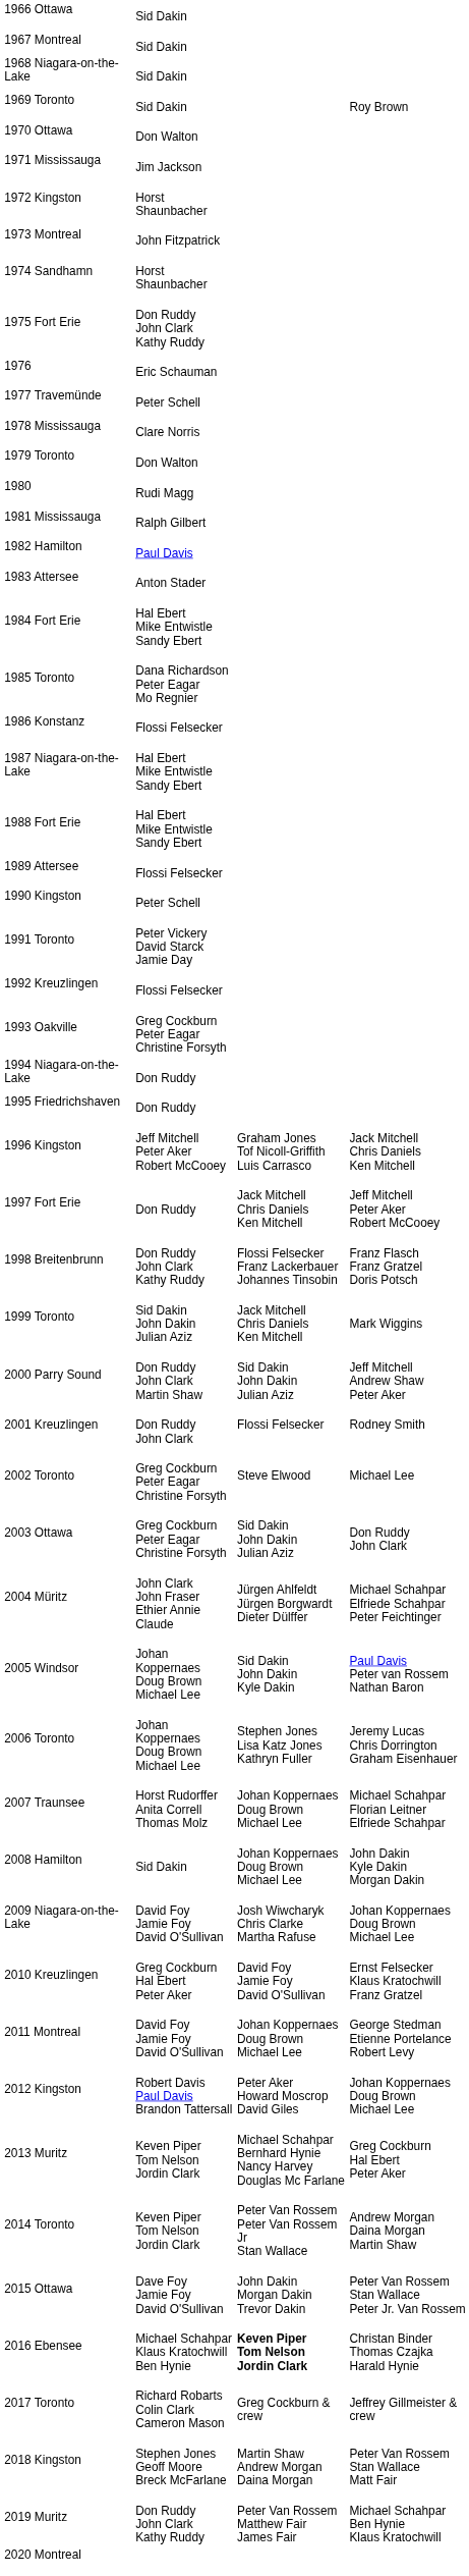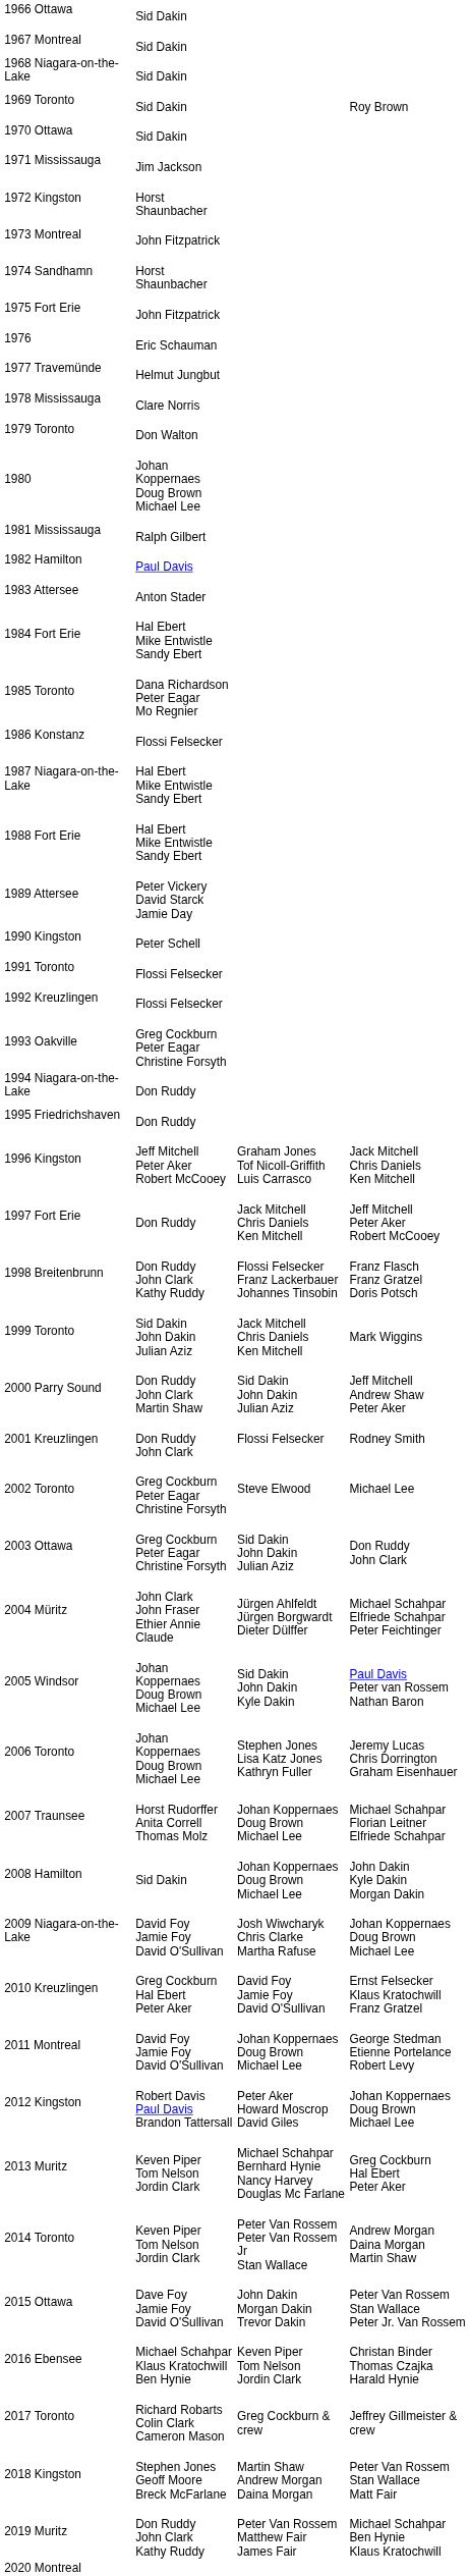 <table>
 <tr>
 <td>1966 Ottawa</td>
 <td><br>Sid Dakin</td>
 <td></td>
 <td></td>
 </tr>
 <tr>
 <td>1967 Montreal</td>
 <td><br>Sid Dakin</td>
 <td></td>
 <td></td>
 </tr>
 <tr>
 <td>1968 Niagara-on-the-Lake</td>
 <td><br>Sid Dakin</td>
 <td></td>
 <td></td>
 </tr>
 <tr>
 <td>1969 Toronto</td>
 <td><br>Sid Dakin</td>
 <td></td>
 <td><br>Roy Brown</td>
 </tr>
 <tr>
 <td>1970 Ottawa</td>
-<td><br>Don Walton</td>
+<td><br>Sid Dakin</td>
 <td></td>
 <td></td>
 </tr>
 <tr>
 <td>1971 Mississauga</td>
 <td><br>Jim Jackson</td>
 <td></td>
 <td></td>
 </tr>
 <tr>
 <td>1972 Kingston</td>
 <td><br>Horst Shaunbacher</td>
 <td></td>
 <td></td>
 </tr>
 <tr>
 <td>1973 Montreal</td>
 <td><br>John Fitzpatrick</td>
 <td></td>
 <td></td>
 </tr>
 <tr>
 <td>1974 Sandhamn</td>
 <td><br>Horst Shaunbacher</td>
 <td></td>
 <td></td>
 </tr>
 <tr>
 <td>1975 Fort Erie</td>
-<td><br>Don Ruddy<br>John Clark<br>Kathy Ruddy</td>
+<td><br>John Fitzpatrick</td>
 <td></td>
 <td></td>
 </tr>
 <tr>
 <td>1976</td>
 <td><br>Eric Schauman</td>
 <td></td>
 <td></td>
 </tr>
 <tr>
 <td>1977 Travemünde</td>
-<td><br>Peter Schell</td>
+<td><br>Helmut Jungbut</td>
 <td></td>
 <td></td>
 </tr>
 <tr>
 <td>1978 Mississauga</td>
 <td><br>Clare Norris</td>
 <td></td>
 <td></td>
 </tr>
 <tr>
 <td>1979 Toronto</td>
 <td><br>Don Walton</td>
 <td></td>
 <td></td>
 </tr>
 <tr>
 <td>1980</td>
-<td><br>Rudi Magg</td>
+<td><br>Johan Koppernaes<br>Doug Brown<br>Michael Lee</td>
 <td></td>
 <td></td>
 </tr>
 <tr>
 <td>1981 Mississauga</td>
 <td><br>Ralph Gilbert</td>
 <td></td>
 <td></td>
 </tr>
 <tr>
 <td>1982 Hamilton</td>
 <td><br><a href='#'>Paul Davis</a></td>
 <td></td>
 <td></td>
 </tr>
 <tr>
 <td>1983 Attersee</td>
 <td><br>Anton Stader</td>
 <td></td>
 <td></td>
 </tr>
 <tr>
 <td>1984 Fort Erie</td>
 <td><br>Hal Ebert<br>Mike Entwistle<br>Sandy Ebert</td>
 <td></td>
 <td></td>
 </tr>
 <tr>
 <td>1985 Toronto</td>
 <td><br>Dana Richardson<br>Peter Eagar<br>Mo Regnier</td>
 <td></td>
 <td></td>
 </tr>
 <tr>
 <td>1986 Konstanz</td>
 <td><br>Flossi Felsecker</td>
 <td></td>
 <td></td>
 </tr>
 <tr>
 <td>1987 Niagara-on-the-Lake</td>
 <td><br>Hal Ebert<br>Mike Entwistle<br>Sandy Ebert</td>
 <td></td>
 <td></td>
 </tr>
 <tr>
 <td>1988 Fort Erie</td>
 <td><br>Hal Ebert<br>Mike Entwistle<br>Sandy Ebert</td>
 <td></td>
 <td></td>
 </tr>
 <tr>
 <td>1989 Attersee</td>
-<td><br>Flossi Felsecker</td>
+<td><br>Peter Vickery<br>David Starck<br>Jamie Day</td>
 <td></td>
 <td></td>
 </tr>
 <tr>
 <td>1990 Kingston</td>
 <td><br>Peter Schell</td>
 <td></td>
 <td></td>
 </tr>
 <tr>
 <td>1991 Toronto</td>
-<td><br>Peter Vickery<br>David Starck<br>Jamie Day</td>
+<td><br>Flossi Felsecker</td>
 <td></td>
 <td></td>
 </tr>
 <tr>
 <td>1992 Kreuzlingen</td>
 <td><br>Flossi Felsecker</td>
 <td></td>
 <td></td>
 </tr>
 <tr>
 <td>1993 Oakville</td>
 <td><br>Greg Cockburn<br>Peter Eagar<br>Christine Forsyth</td>
 <td></td>
 <td></td>
 </tr>
 <tr>
 <td>1994 Niagara-on-the-Lake</td>
 <td><br>Don Ruddy</td>
 <td></td>
 <td></td>
 </tr>
 <tr>
 <td>1995 Friedrichshaven</td>
 <td><br>Don Ruddy</td>
 <td></td>
 <td></td>
 </tr>
 <tr>
 <td>1996 Kingston</td>
 <td><br>Jeff Mitchell<br>Peter Aker<br>Robert McCooey</td>
 <td><br>Graham Jones<br>Tof Nicoll-Griffith<br>Luis Carrasco</td>
 <td><br>Jack Mitchell<br>Chris Daniels<br>Ken Mitchell</td>
 </tr>
 <tr>
 <td>1997 Fort Erie</td>
 <td><br>Don Ruddy</td>
 <td><br>Jack Mitchell<br>Chris Daniels<br>Ken Mitchell</td>
 <td><br>Jeff Mitchell<br>Peter Aker<br>Robert McCooey</td>
 </tr>
 <tr>
 <td>1998 Breitenbrunn</td>
 <td><br>Don Ruddy<br>John Clark<br>Kathy Ruddy</td>
 <td><br>Flossi Felsecker<br>Franz Lackerbauer<br>Johannes Tinsobin</td>
 <td><br>Franz Flasch<br>Franz Gratzel<br>Doris Potsch</td>
 </tr>
 <tr>
 <td>1999 Toronto</td>
 <td><br>Sid Dakin<br>John Dakin<br>Julian Aziz</td>
 <td><br>Jack Mitchell<br>Chris Daniels<br>Ken Mitchell</td>
 <td><br>Mark Wiggins</td>
 </tr>
 <tr>
 <td>2000 Parry Sound</td>
 <td><br>Don Ruddy<br>John Clark<br>Martin Shaw<br></td>
 <td><br>Sid Dakin<br>John Dakin<br>Julian Aziz</td>
 <td><br>Jeff Mitchell<br>Andrew Shaw<br>Peter Aker<br></td>
 </tr>
 <tr>
 <td>2001 Kreuzlingen</td>
 <td><br>Don Ruddy<br>John Clark<br></td>
 <td><br>Flossi Felsecker<br><br></td>
 <td><br>Rodney Smith<br><br></td>
 </tr>
 <tr>
 <td>2002 Toronto</td>
 <td><br>Greg Cockburn<br>Peter Eagar<br>Christine Forsyth</td>
 <td><br>Steve Elwood<br><br></td>
 <td><br>Michael Lee<br><br></td>
 </tr>
 <tr>
 <td>2003 Ottawa</td>
 <td><br>Greg Cockburn<br>Peter Eagar<br>Christine Forsyth</td>
 <td><br>Sid Dakin<br>John Dakin<br>Julian Aziz</td>
 <td><br>Don Ruddy<br>John Clark<br></td>
 </tr>
 <tr>
 <td>2004 Müritz</td>
 <td><br>John Clark<br>John Fraser<br>Ethier Annie Claude</td>
 <td><br>Jürgen Ahlfeldt<br>Jürgen Borgwardt<br>Dieter Dülffer</td>
 <td><br>Michael Schahpar<br>Elfriede Schahpar<br>Peter Feichtinger</td>
 </tr>
 <tr>
 <td>2005 Windsor</td>
 <td><br>Johan Koppernaes<br>Doug Brown<br>Michael Lee</td>
 <td><br>Sid Dakin<br>John Dakin<br>Kyle Dakin</td>
 <td><br><a href='#'>Paul Davis</a><br>Peter van Rossem<br>Nathan Baron</td>
 </tr>
 <tr>
 <td>2006 Toronto</td>
 <td><br>Johan Koppernaes<br>Doug Brown<br>Michael Lee</td>
 <td><br>Stephen Jones<br>Lisa Katz Jones<br>Kathryn Fuller</td>
 <td><br>Jeremy Lucas<br>Chris Dorrington<br>Graham Eisenhauer</td>
 </tr>
 <tr>
 <td>2007 Traunsee</td>
 <td><br>Horst Rudorffer<br>Anita Correll<br>Thomas Molz</td>
 <td><br>Johan Koppernaes<br>Doug Brown<br>Michael Lee</td>
 <td><br>Michael Schahpar<br>Florian Leitner<br>Elfriede Schahpar</td>
 </tr>
 <tr>
 <td>2008 Hamilton</td>
 <td><br>Sid Dakin</td>
 <td><br>Johan Koppernaes<br>Doug Brown<br>Michael Lee</td>
 <td><br>John Dakin<br>Kyle Dakin<br>Morgan Dakin</td>
 </tr>
 <tr>
 <td>2009 Niagara-on-the-Lake</td>
 <td><br>David Foy<br>Jamie Foy<br>David O'Sullivan</td>
 <td><br>Josh Wiwcharyk<br>Chris Clarke<br>Martha Rafuse</td>
 <td><br>Johan Koppernaes<br>Doug Brown<br>Michael Lee</td>
 </tr>
 <tr>
 <td>2010 Kreuzlingen</td>
 <td><br>Greg Cockburn<br>Hal Ebert<br>Peter Aker</td>
 <td><br>David Foy<br>Jamie Foy<br>David O'Sullivan</td>
 <td><br>Ernst Felsecker<br>Klaus Kratochwill<br>Franz Gratzel</td>
 </tr>
 <tr>
 <td>2011 Montreal</td>
 <td><br>David Foy<br>Jamie Foy<br>David O'Sullivan</td>
 <td><br>Johan Koppernaes<br>Doug Brown<br>Michael Lee</td>
 <td><br>George Stedman<br>Etienne Portelance<br>Robert Levy</td>
 </tr>
 <tr>
 <td>2012 Kingston</td>
 <td><br>Robert Davis<br><a href='#'>Paul Davis</a><br>Brandon Tattersall</td>
 <td><br>Peter Aker<br>Howard Moscrop<br>David Giles</td>
 <td><br>Johan Koppernaes<br>Doug Brown<br>Michael Lee</td>
 </tr>
 <tr>
 <td>2013 Muritz</td>
 <td><br>Keven Piper<br>Tom Nelson<br>Jordin Clark</td>
 <td><br>Michael Schahpar<br>Bernhard Hynie<br>Nancy Harvey<br>Douglas Mc Farlane</td>
 <td><br>Greg Cockburn<br>Hal Ebert<br>Peter Aker</td>
 </tr>
 <tr>
 <td>2014 Toronto</td>
 <td><br>Keven Piper<br>Tom Nelson<br>Jordin Clark</td>
 <td><br>Peter Van Rossem<br>Peter Van Rossem Jr<br>Stan Wallace</td>
 <td><br> Andrew Morgan<br>Daina Morgan<br>Martin Shaw</td>
 </tr>
 <tr>
 <td>2015 Ottawa</td>
 <td><br>Dave Foy<br>Jamie Foy<br>David O'Sullivan</td>
 <td><br>John Dakin<br>Morgan Dakin<br>Trevor Dakin</td>
 <td><br>Peter Van Rossem<br>Stan Wallace<br>Peter Jr. Van Rossem</td>
 </tr>
 <tr>
 <td>2016 Ebensee</td>
 <td><br>Michael Schahpar<br>Klaus Kratochwill<br>Ben Hynie</td>
-<td><strong><br>Keven Piper<br>Tom Nelson<br>Jordin Clark</strong></td>
+<td><br>Keven Piper<br>Tom Nelson<br>Jordin Clark</td>
 <td><br>Christan Binder<br>Thomas Czajka<br>Harald Hynie</td>
 </tr>
 <tr>
 <td>2017 Toronto</td>
 <td><br>Richard Robarts<br>Colin Clark<br>Cameron Mason</td>
 <td><br>Greg Cockburn & crew</td>
 <td><br>Jeffrey Gillmeister & crew</td>
 </tr>
 <tr>
 <td>2018 Kingston</td>
 <td><br>Stephen Jones<br>Geoff Moore<br>Breck McFarlane</td>
 <td><br>Martin Shaw<br>Andrew Morgan<br>Daina Morgan</td>
 <td><br>Peter Van Rossem<br>Stan Wallace<br>Matt Fair</td>
 </tr>
 <tr>
 <td>2019 Muritz</td>
 <td><br>Don Ruddy<br>John Clark<br>Kathy Ruddy</td>
 <td><br>Peter Van Rossem<br>Matthew Fair<br>James Fair</td>
 <td><br>Michael Schahpar<br>Ben Hynie<br>Klaus Kratochwill</td>
 </tr>
 <tr>
 <td>2020 Montreal</td>
 <td></td>
 <td></td>
 </tr>
 <tr>
 </tr>
 </table>
